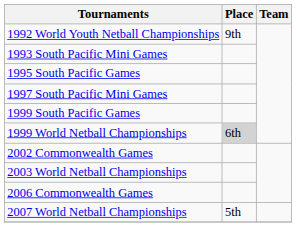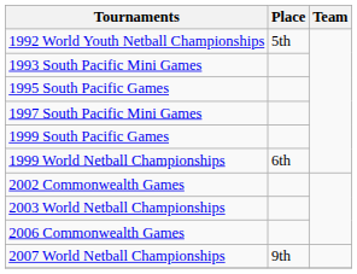 <table class="wikitable collapsible">
 <tr>
 <th>Tournaments</th>
 <th>Place</th>
 <th>Team</th>
 </tr>
 <tr>
 <td><a href='#'>1992 World Youth Netball Championships</a></td>
-<td>9th</td>
+<td>5th</td>
 <td rowspan="6"></td>
 </tr>
 <tr>
 <td><a href='#'>1993 South Pacific Mini Games</a></td>
 <td></td>
 </tr>
 <tr>
 <td><a href='#'>1995 South Pacific Games</a></td>
 <td></td>
 </tr>
 <tr>
 <td><a href='#'>1997 South Pacific Mini Games</a></td>
 <td></td>
 </tr>
 <tr>
 <td><a href='#'>1999 South Pacific Games</a></td>
 <td></td>
 </tr>
 <tr>
 <td><a href='#'>1999 World Netball Championships</a></td>
-<td style="background: lightgrey;">6th</td>
+<td>6th</td>
 </tr>
 <tr>
 <td><a href='#'>2002 Commonwealth Games</a></td>
 <td></td>
 <td rowspan="3"></td>
 </tr>
 <tr>
 <td><a href='#'>2003 World Netball Championships</a></td>
 <td></td>
 </tr>
 <tr>
 <td><a href='#'>2006 Commonwealth Games</a></td>
 <td></td>
 </tr>
 <tr>
 <td><a href='#'>2007 World Netball Championships</a></td>
-<td>5th</td>
+<td>9th</td>
 <td></td>
 </tr>
 <tr>
 </tr>
 </table>
